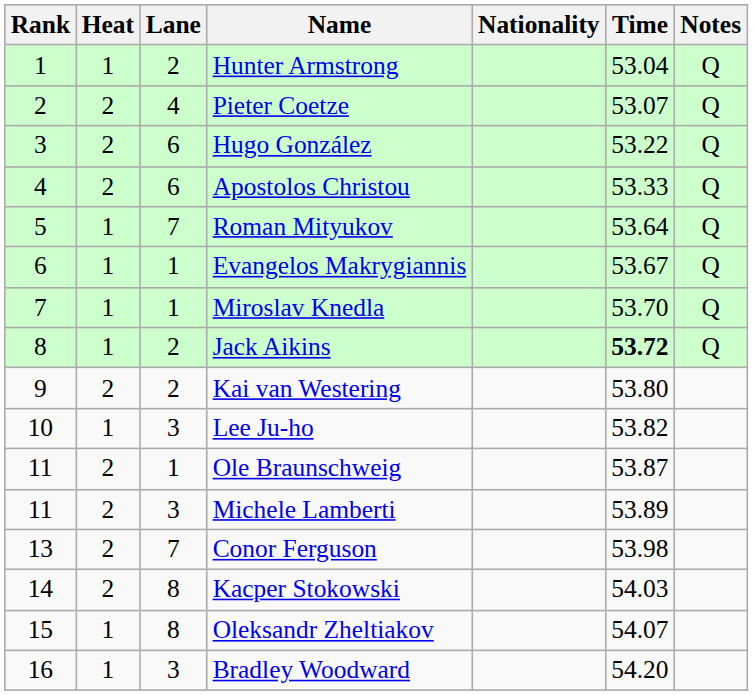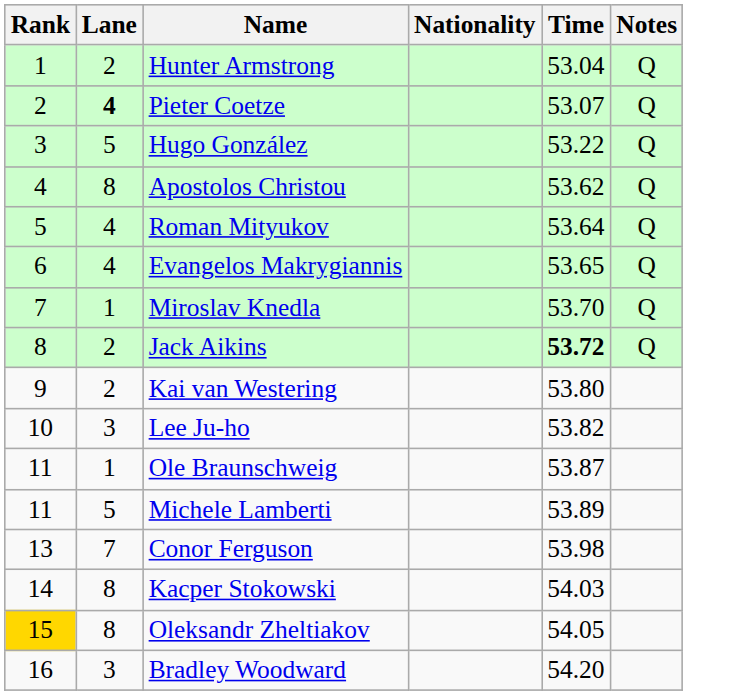 <table class="wikitable sortable" style="text-align:center">
 <tr>
 <th>Rank</th>
-<th>Heat</th>
 <th>Lane</th>
 <th>Name</th>
 <th>Nationality</th>
 <th>Time</th>
 <th>Notes</th>
 </tr>
 <tr bgcolor=ccffcc>
-<td>1</td>
 <td>1</td>
 <td>2</td>
 <td align=left><a href='#'>Hunter Armstrong</a></td>
 <td align=left></td>
 <td>53.04</td>
 <td>Q</td>
 </tr>
 <tr bgcolor=ccffcc>
 <td>2</td>
-<td>2</td>
-<td>4</td>
+<td><strong>4</strong></td>
 <td align=left><a href='#'>Pieter Coetze</a></td>
 <td align=left></td>
 <td>53.07</td>
 <td>Q</td>
 </tr>
 <tr bgcolor=ccffcc>
 <td>3</td>
-<td>2</td>
-<td>6</td>
+<td>5</td>
 <td align=left><a href='#'>Hugo González</a></td>
 <td align=left></td>
 <td>53.22</td>
 <td>Q</td>
 </tr>
 <tr bgcolor=ccffcc>
 <td>4</td>
-<td>2</td>
-<td>6</td>
+<td>8</td>
 <td align=left><a href='#'>Apostolos Christou</a></td>
 <td align=left></td>
-<td>53.33</td>
+<td>53.62</td>
 <td>Q</td>
 </tr>
 <tr bgcolor=ccffcc>
 <td>5</td>
-<td>1</td>
-<td>7</td>
+<td>4</td>
 <td align=left><a href='#'>Roman Mityukov</a></td>
 <td align=left></td>
 <td>53.64</td>
 <td>Q</td>
 </tr>
 <tr bgcolor=ccffcc>
 <td>6</td>
-<td>1</td>
-<td>1</td>
+<td>4</td>
 <td align=left><a href='#'>Evangelos Makrygiannis</a></td>
 <td align=left></td>
-<td>53.67</td>
+<td>53.65</td>
 <td>Q</td>
 </tr>
 <tr bgcolor=ccffcc>
 <td>7</td>
-<td>1</td>
 <td>1</td>
 <td align=left><a href='#'>Miroslav Knedla</a></td>
 <td align=left></td>
 <td>53.70</td>
 <td>Q</td>
 </tr>
 <tr bgcolor=ccffcc>
 <td>8</td>
-<td>1</td>
 <td>2</td>
 <td align=left><a href='#'>Jack Aikins</a></td>
 <td align=left></td>
 <td><strong>53.72</strong></td>
 <td>Q</td>
 </tr>
 <tr>
 <td>9</td>
 <td>2</td>
-<td>2</td>
 <td align=left><a href='#'>Kai van Westering</a></td>
 <td align=left></td>
 <td>53.80</td>
 <td></td>
 </tr>
 <tr>
 <td>10</td>
-<td>1</td>
 <td>3</td>
 <td align=left><a href='#'>Lee Ju-ho</a></td>
 <td align=left></td>
 <td>53.82</td>
 <td></td>
 </tr>
 <tr>
 <td>11</td>
-<td>2</td>
 <td>1</td>
 <td align=left><a href='#'>Ole Braunschweig</a></td>
 <td align=left></td>
 <td>53.87</td>
 <td></td>
 </tr>
 <tr>
 <td>11</td>
-<td>2</td>
-<td>3</td>
+<td>5</td>
 <td align=left><a href='#'>Michele Lamberti</a></td>
 <td align=left></td>
 <td>53.89</td>
 <td></td>
 </tr>
 <tr>
 <td>13</td>
-<td>2</td>
 <td>7</td>
 <td align=left><a href='#'>Conor Ferguson</a></td>
 <td align=left></td>
 <td>53.98</td>
 <td></td>
 </tr>
 <tr>
 <td>14</td>
-<td>2</td>
 <td>8</td>
 <td align=left><a href='#'>Kacper Stokowski</a></td>
 <td align=left></td>
 <td>54.03</td>
 <td></td>
 </tr>
 <tr>
-<td>15</td>
-<td>1</td>
+<td style="background: gold;">15</td>
 <td>8</td>
 <td align=left><a href='#'>Oleksandr Zheltiakov</a></td>
 <td align=left></td>
-<td>54.07</td>
+<td>54.05</td>
 <td></td>
 </tr>
 <tr>
 <td>16</td>
-<td>1</td>
 <td>3</td>
 <td align=left><a href='#'>Bradley Woodward</a></td>
 <td align=left></td>
 <td>54.20</td>
 <td></td>
 </tr>
 </table>
